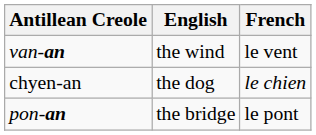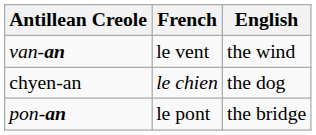 <table class="wikitable">
 <tr>
 <th>Antillean Creole</th>
+<th>French</th>
 <th>English</th>
-<th>French</th>
 </tr>
 <tr>
 <td><em>van-<strong>an<strong><em></td>
+<td></em>le vent<em></td>
 <td>the wind</td>
-<td></em>le vent<em></td>
 </tr>
 <tr>
 <td></em>chyen-</strong>an</em></strong></td>
+<td><em>le chien</em></td>
 <td>the dog</td>
-<td><em>le chien</em></td>
 </tr>
 <tr>
 <td><em>pon-<strong>an<strong><em></td>
+<td></em>le pont<em></td>
 <td>the bridge</td>
-<td></em>le pont<em></td>
 </tr>
 </table>
